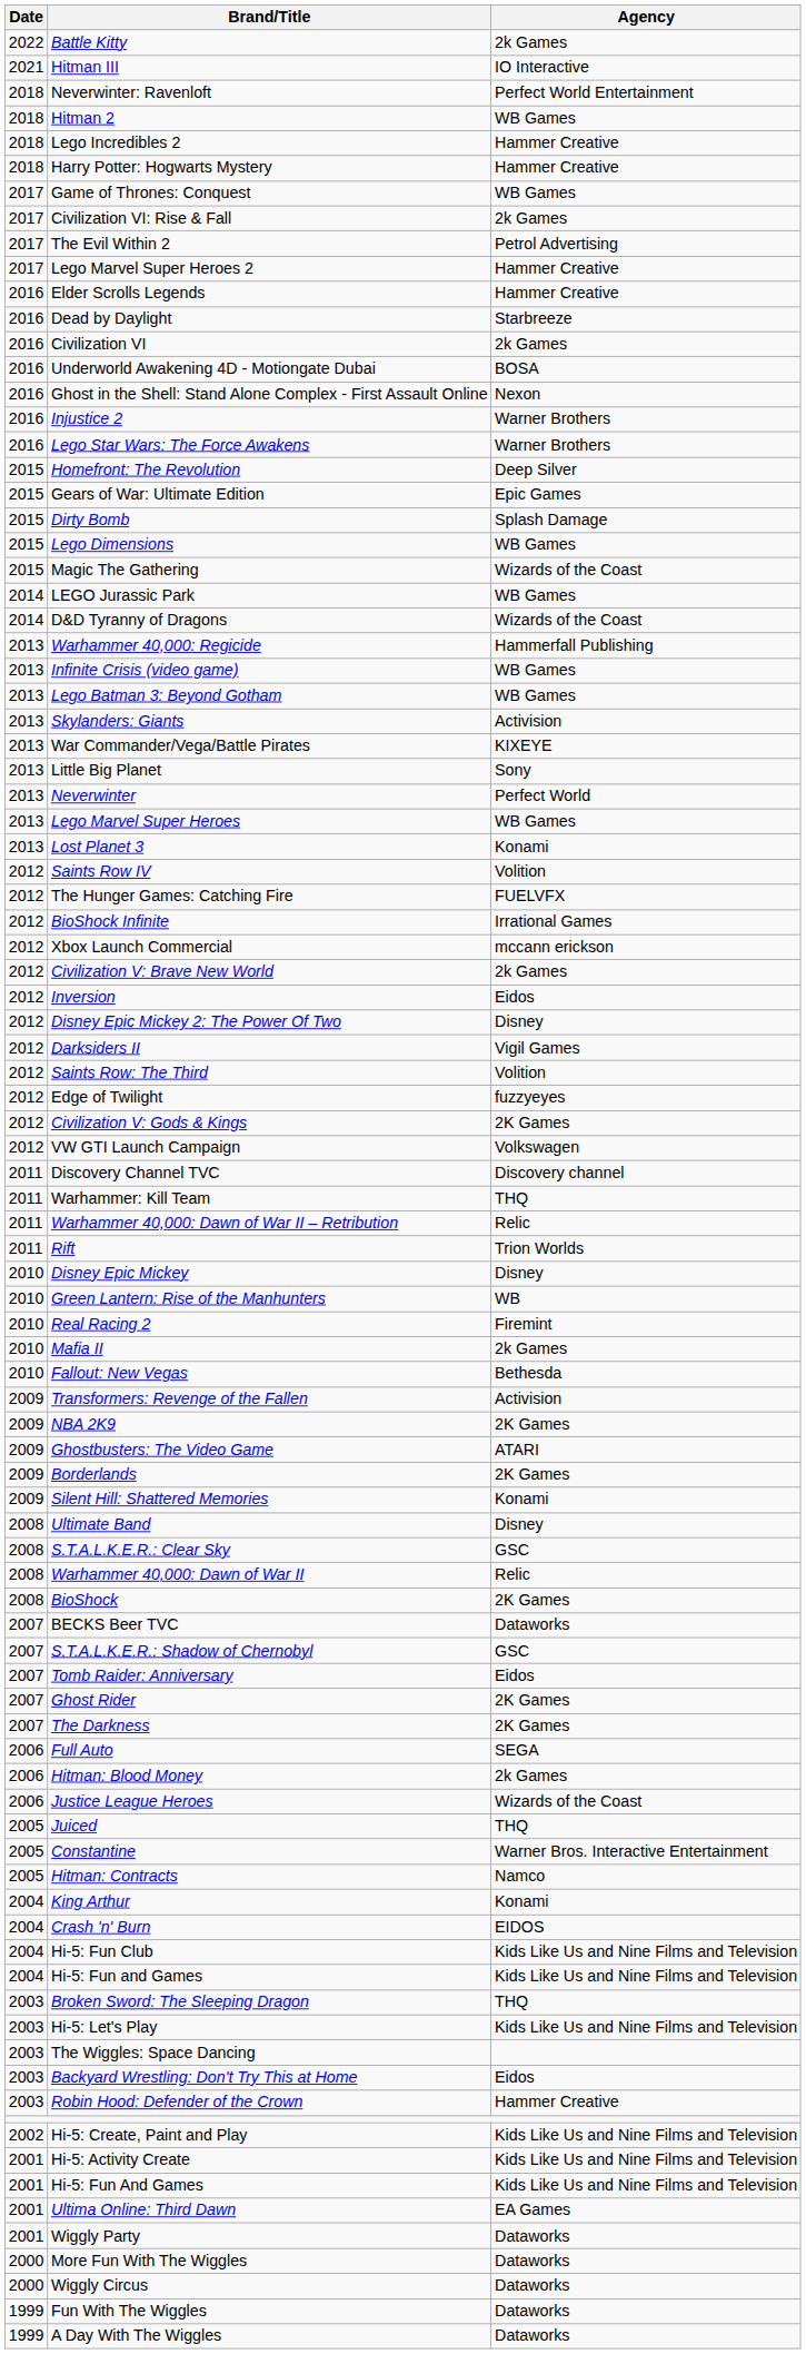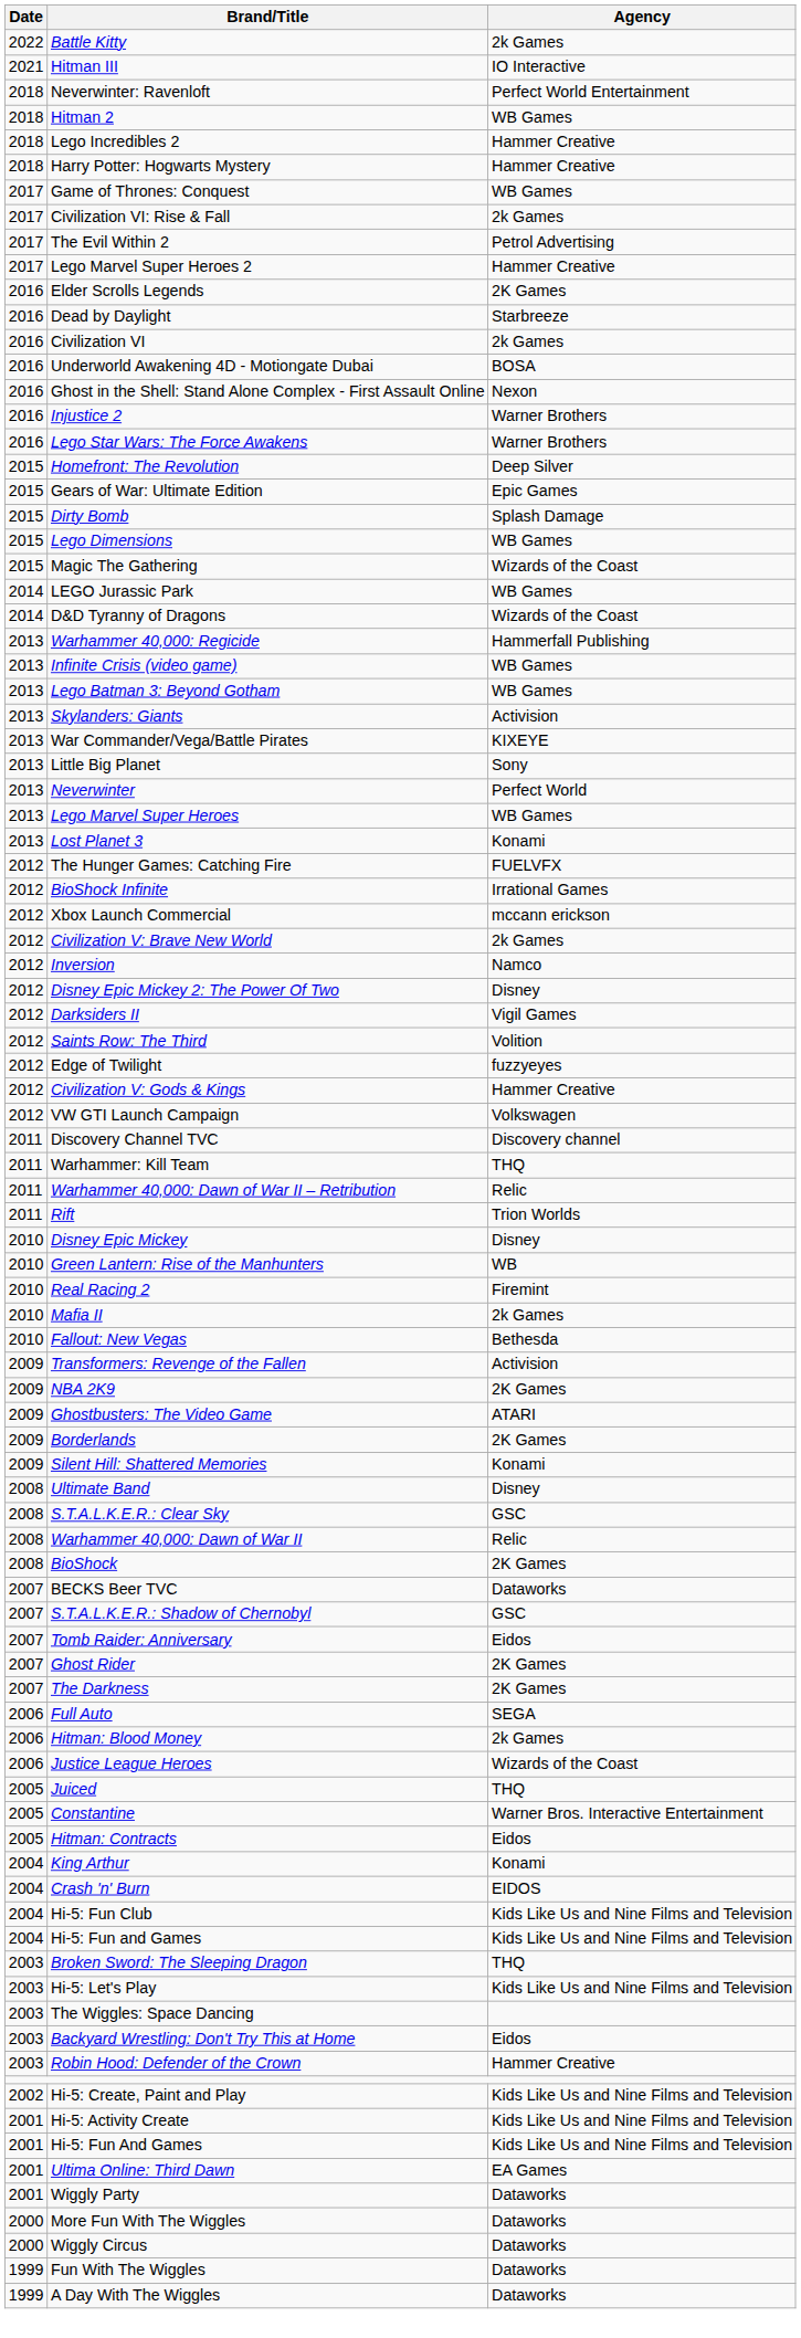 <table class="wikitable">
 <tr>
 <th>Date</th>
 <th>Brand/Title</th>
 <th>Agency</th>
 </tr>
 <tr>
 <td>2022</td>
 <td><em><a href='#'>Battle Kitty</a></em></td>
 <td>2k Games</td>
 </tr>
 <tr>
 <td>2021</td>
 <td><a href='#'>Hitman III</a></td>
 <td>IO Interactive</td>
 </tr>
 <tr>
 <td>2018</td>
 <td>Neverwinter: Ravenloft</td>
 <td>Perfect World Entertainment</td>
 </tr>
 <tr>
 <td>2018</td>
 <td><a href='#'>Hitman 2</a></td>
 <td>WB Games</td>
 </tr>
 <tr>
 <td>2018</td>
 <td>Lego Incredibles 2</td>
 <td>Hammer Creative</td>
 </tr>
 <tr>
 <td>2018</td>
 <td>Harry Potter: Hogwarts Mystery</td>
 <td>Hammer Creative</td>
 </tr>
 <tr>
 <td>2017</td>
 <td>Game of Thrones: Conquest</td>
 <td>WB Games</td>
 </tr>
 <tr>
 <td>2017</td>
 <td>Civilization VI: Rise & Fall</td>
 <td>2k Games</td>
 </tr>
 <tr>
 <td>2017</td>
 <td>The Evil Within 2</td>
 <td>Petrol Advertising</td>
 </tr>
 <tr>
 <td>2017</td>
 <td>Lego Marvel Super Heroes 2</td>
 <td>Hammer Creative</td>
 </tr>
 <tr>
 <td>2016</td>
 <td>Elder Scrolls Legends</td>
-<td>Hammer Creative</td>
+<td>2K Games</td>
 </tr>
 <tr>
 <td>2016</td>
 <td>Dead by Daylight</td>
 <td>Starbreeze</td>
 </tr>
 <tr>
 <td>2016</td>
 <td>Civilization VI</td>
 <td>2k Games</td>
 </tr>
 <tr>
 <td>2016</td>
 <td>Underworld Awakening 4D - Motiongate Dubai</td>
 <td>BOSA</td>
 </tr>
 <tr>
 <td>2016</td>
 <td>Ghost in the Shell: Stand Alone Complex - First Assault Online</td>
 <td>Nexon</td>
 </tr>
 <tr>
 <td>2016</td>
 <td><em><a href='#'>Injustice 2</a></em></td>
 <td>Warner Brothers</td>
 </tr>
 <tr>
 <td>2016</td>
 <td><em><a href='#'>Lego Star Wars: The Force Awakens</a></em></td>
 <td>Warner Brothers</td>
 </tr>
 <tr>
 <td>2015</td>
 <td><em><a href='#'>Homefront: The Revolution</a></em></td>
 <td>Deep Silver</td>
 </tr>
 <tr>
 <td>2015</td>
 <td>Gears of War: Ultimate Edition</td>
 <td>Epic Games</td>
 </tr>
 <tr>
 <td>2015</td>
 <td><em><a href='#'>Dirty Bomb</a></em></td>
 <td>Splash Damage</td>
 </tr>
 <tr>
 <td>2015</td>
 <td><em><a href='#'>Lego Dimensions</a></em></td>
 <td>WB Games</td>
 </tr>
 <tr>
 <td>2015</td>
 <td>Magic The Gathering</td>
 <td>Wizards of the Coast</td>
 </tr>
 <tr>
 <td>2014</td>
 <td>LEGO Jurassic Park</td>
 <td>WB Games</td>
 </tr>
 <tr>
 <td>2014</td>
 <td>D&D Tyranny of Dragons</td>
 <td>Wizards of the Coast</td>
 </tr>
 <tr>
 <td>2013</td>
 <td><em><a href='#'>Warhammer 40,000: Regicide</a></em></td>
 <td>Hammerfall Publishing</td>
 </tr>
 <tr>
 <td>2013</td>
 <td><em><a href='#'>Infinite Crisis (video game)</a></em></td>
 <td>WB Games</td>
 </tr>
 <tr>
 <td>2013</td>
 <td><em><a href='#'>Lego Batman 3: Beyond Gotham</a></em></td>
 <td>WB Games</td>
 </tr>
 <tr>
 <td>2013</td>
 <td><em><a href='#'>Skylanders: Giants</a></em></td>
 <td>Activision</td>
 </tr>
 <tr>
 <td>2013</td>
 <td>War Commander/Vega/Battle Pirates</td>
 <td>KIXEYE</td>
 </tr>
 <tr>
 <td>2013</td>
 <td>Little Big Planet</td>
 <td>Sony</td>
 </tr>
 <tr>
 <td>2013</td>
 <td><em><a href='#'>Neverwinter</a></em></td>
 <td>Perfect World</td>
 </tr>
 <tr>
 <td>2013</td>
 <td><em><a href='#'>Lego Marvel Super Heroes</a></em></td>
 <td>WB Games</td>
 </tr>
 <tr>
 <td>2013</td>
 <td><em><a href='#'>Lost Planet 3</a></em></td>
 <td>Konami</td>
 </tr>
 <tr>
 <td>2012</td>
-<td><em><a href='#'>Saints Row IV</a></em></td>
-<td>Volition</td>
-</tr>
-<tr>
-<td>2012</td>
 <td>The Hunger Games: Catching Fire</td>
 <td>FUELVFX</td>
 </tr>
 <tr>
 <td>2012</td>
 <td><em><a href='#'>BioShock Infinite</a></em></td>
 <td>Irrational Games</td>
 </tr>
 <tr>
 <td>2012</td>
 <td>Xbox Launch Commercial</td>
 <td>mccann erickson</td>
 </tr>
 <tr>
 <td>2012</td>
 <td><em><a href='#'>Civilization V: Brave New World</a></em></td>
 <td>2k Games</td>
 </tr>
 <tr>
 <td>2012</td>
 <td><em><a href='#'>Inversion</a></em></td>
-<td>Eidos</td>
+<td>Namco</td>
 </tr>
 <tr>
 <td>2012</td>
 <td><a href='#'><em>Disney Epic Mickey 2: The Power Of Two</em></a></td>
 <td>Disney</td>
 </tr>
 <tr>
 <td>2012</td>
 <td><em><a href='#'>Darksiders II</a></em></td>
 <td>Vigil Games</td>
 </tr>
 <tr>
 <td>2012</td>
 <td><em><a href='#'>Saints Row: The Third</a></em></td>
 <td>Volition</td>
 </tr>
 <tr>
 <td>2012</td>
 <td>Edge of Twilight</td>
 <td>fuzzyeyes</td>
 </tr>
 <tr>
 <td>2012</td>
 <td><em><a href='#'>Civilization V: Gods & Kings</a></em></td>
-<td>2K Games</td>
+<td>Hammer Creative</td>
 </tr>
 <tr>
 <td>2012</td>
 <td>VW GTI Launch Campaign</td>
 <td>Volkswagen</td>
 </tr>
 <tr>
 <td>2011</td>
 <td>Discovery Channel TVC</td>
 <td>Discovery channel</td>
 </tr>
 <tr>
 <td>2011</td>
 <td>Warhammer: Kill Team</td>
 <td>THQ</td>
 </tr>
 <tr>
 <td>2011</td>
 <td><em><a href='#'>Warhammer 40,000: Dawn of War II – Retribution</a></em></td>
 <td>Relic</td>
 </tr>
 <tr>
 <td>2011</td>
 <td><em><a href='#'>Rift</a></em></td>
 <td>Trion Worlds</td>
 </tr>
 <tr>
 <td>2010</td>
 <td><a href='#'><em>Disney Epic Mickey</em></a></td>
 <td>Disney</td>
 </tr>
 <tr>
 <td>2010</td>
 <td><em><a href='#'>Green Lantern: Rise of the Manhunters</a></em></td>
 <td>WB</td>
 </tr>
 <tr>
 <td>2010</td>
 <td><em><a href='#'>Real Racing 2</a></em></td>
 <td>Firemint</td>
 </tr>
 <tr>
 <td>2010</td>
 <td><em><a href='#'>Mafia II</a></em></td>
 <td>2k Games</td>
 </tr>
 <tr>
 <td>2010</td>
 <td><em><a href='#'>Fallout: New Vegas</a></em></td>
 <td>Bethesda</td>
 </tr>
 <tr>
 <td>2009</td>
 <td><em><a href='#'>Transformers: Revenge of the Fallen</a></em></td>
 <td>Activision</td>
 </tr>
 <tr>
 <td>2009</td>
 <td><em><a href='#'>NBA 2K9</a></em></td>
 <td>2K Games</td>
 </tr>
 <tr>
 <td>2009</td>
 <td><em><a href='#'>Ghostbusters: The Video Game</a></em></td>
 <td>ATARI</td>
 </tr>
 <tr>
 <td>2009</td>
 <td><em><a href='#'>Borderlands</a></em></td>
 <td>2K Games</td>
 </tr>
 <tr>
 <td>2009</td>
 <td><em><a href='#'>Silent Hill: Shattered Memories</a></em></td>
 <td>Konami</td>
 </tr>
 <tr>
 <td>2008</td>
 <td><em><a href='#'>Ultimate Band</a></em></td>
 <td>Disney</td>
 </tr>
 <tr>
 <td>2008</td>
 <td><em><a href='#'>S.T.A.L.K.E.R.: Clear Sky</a></em></td>
 <td>GSC</td>
 </tr>
 <tr>
 <td>2008</td>
 <td><em><a href='#'>Warhammer 40,000: Dawn of War II</a></em></td>
 <td>Relic</td>
 </tr>
 <tr>
 <td>2008</td>
 <td><em><a href='#'>BioShock</a></em></td>
 <td>2K Games</td>
 </tr>
 <tr>
 <td>2007</td>
 <td>BECKS Beer TVC</td>
 <td>Dataworks</td>
 </tr>
 <tr>
 <td>2007</td>
 <td><em><a href='#'>S.T.A.L.K.E.R.: Shadow of Chernobyl</a></em></td>
 <td>GSC</td>
 </tr>
 <tr>
 <td>2007</td>
 <td><em><a href='#'>Tomb Raider: Anniversary</a></em></td>
 <td>Eidos</td>
 </tr>
 <tr>
 <td>2007</td>
 <td><em><a href='#'>Ghost Rider</a></em></td>
 <td>2K Games</td>
 </tr>
 <tr>
 <td>2007</td>
 <td><em><a href='#'>The Darkness</a></em></td>
 <td>2K Games</td>
 </tr>
 <tr>
 <td>2006</td>
 <td><em><a href='#'>Full Auto</a></em></td>
 <td>SEGA</td>
 </tr>
 <tr>
 <td>2006</td>
 <td><em><a href='#'>Hitman: Blood Money</a></em></td>
 <td>2k Games</td>
 </tr>
 <tr>
 <td>2006</td>
 <td><em><a href='#'>Justice League Heroes</a></em></td>
 <td>Wizards of the Coast</td>
 </tr>
 <tr>
 <td>2005</td>
 <td><em><a href='#'>Juiced</a></em></td>
 <td>THQ</td>
 </tr>
 <tr>
 <td>2005</td>
 <td><em><a href='#'>Constantine</a></em></td>
 <td>Warner Bros. Interactive Entertainment</td>
 </tr>
 <tr>
 <td>2005</td>
 <td><em><a href='#'>Hitman: Contracts</a></em></td>
-<td>Namco</td>
+<td>Eidos</td>
 </tr>
 <tr>
 <td>2004</td>
 <td><em><a href='#'>King Arthur</a></em></td>
 <td>Konami</td>
 </tr>
 <tr>
 <td>2004</td>
 <td><em><a href='#'>Crash 'n' Burn</a></em></td>
 <td>EIDOS</td>
 </tr>
 <tr>
 <td>2004</td>
 <td>Hi-5: Fun Club</td>
 <td>Kids Like Us and Nine Films and Television</td>
 </tr>
 <tr>
 <td>2004</td>
 <td>Hi-5: Fun and Games</td>
 <td>Kids Like Us and Nine Films and Television</td>
 </tr>
 <tr>
 <td>2003</td>
 <td><em><a href='#'>Broken Sword: The Sleeping Dragon</a></em></td>
 <td>THQ</td>
 </tr>
 <tr>
 <td>2003</td>
 <td>Hi-5: Let's Play</td>
 <td>Kids Like Us and Nine Films and Television</td>
 </tr>
 <tr>
 <td>2003</td>
 <td>The Wiggles: Space Dancing</td>
 <td></td>
 </tr>
 <tr>
 <td>2003</td>
 <td><em><a href='#'>Backyard Wrestling: Don't Try This at Home</a></em></td>
 <td>Eidos</td>
 </tr>
 <tr>
 <td>2003</td>
 <td><em><a href='#'>Robin Hood: Defender of the Crown</a></em></td>
 <td>Hammer Creative</td>
 </tr>
 <tr>
 <td colspan="3"></td>
 </tr>
 <tr>
 <td>2002</td>
 <td>Hi-5: Create, Paint and Play</td>
 <td>Kids Like Us and Nine Films and Television</td>
 </tr>
 <tr>
 <td>2001</td>
 <td>Hi-5: Activity Create</td>
 <td>Kids Like Us and Nine Films and Television</td>
 </tr>
 <tr>
 <td>2001</td>
 <td>Hi-5: Fun And Games</td>
 <td>Kids Like Us and Nine Films and Television</td>
 </tr>
 <tr>
 <td>2001</td>
 <td><em><a href='#'>Ultima Online: Third Dawn</a></em></td>
 <td>EA Games</td>
 </tr>
 <tr>
 <td>2001</td>
 <td>Wiggly Party</td>
 <td>Dataworks</td>
 </tr>
 <tr>
 <td>2000</td>
 <td>More Fun With The Wiggles</td>
 <td>Dataworks</td>
 </tr>
 <tr>
 <td>2000</td>
 <td>Wiggly Circus</td>
 <td>Dataworks</td>
 </tr>
 <tr>
 <td>1999</td>
 <td>Fun With The Wiggles</td>
 <td>Dataworks</td>
 </tr>
 <tr>
 <td>1999</td>
 <td>A Day With The Wiggles</td>
 <td>Dataworks</td>
 </tr>
 </table>
